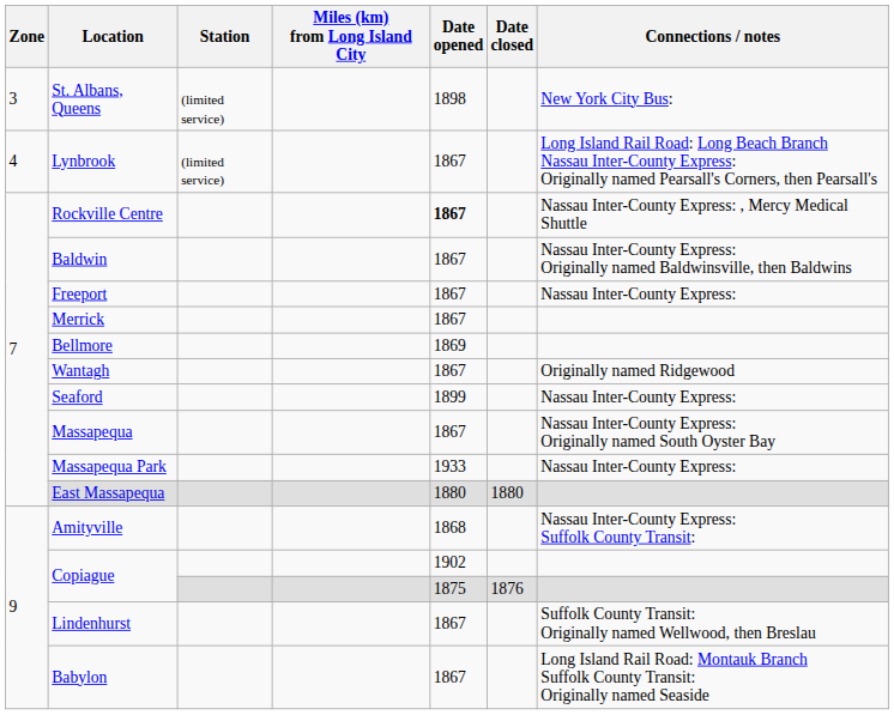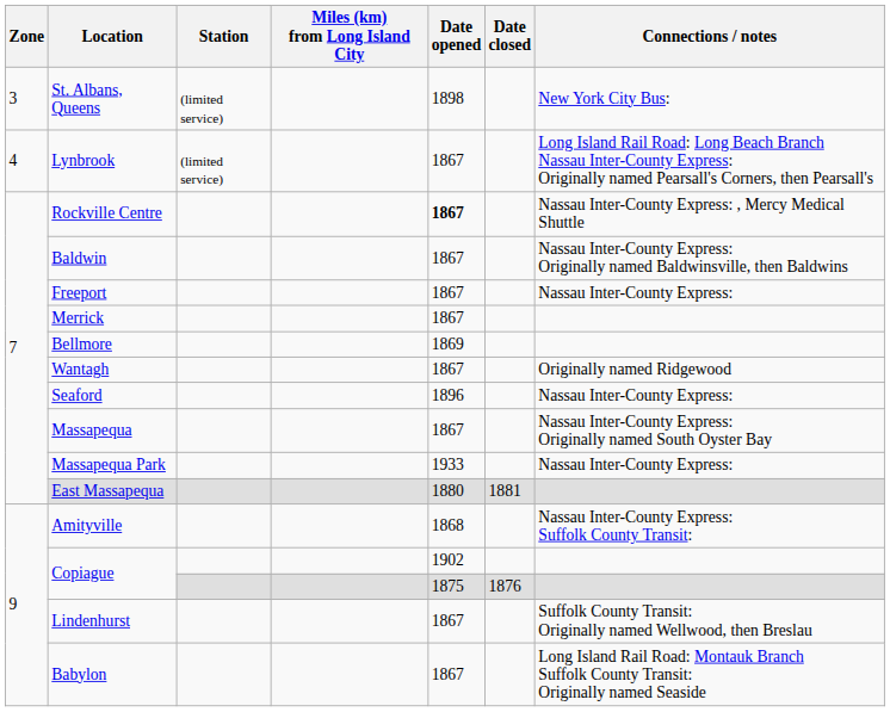 <table class="wikitable">
 <tr>
 <th>Zone</th>
 <th>Location</th>
 <th>Station</th>
 <th><a href='#'>Miles (km)</a><br>from <a href='#'>Long Island City</a></th>
 <th>Date<br>opened</th>
 <th>Date<br>closed</th>
 <th>Connections / notes</th>
 </tr>
 <tr>
 <td>3</td>
 <td><a href='#'>St. Albans, Queens</a></td>
 <td><br><small>(limited service)</small></td>
 <td></td>
 <td>1898</td>
 <td></td>
 <td><a href='#'>New York City Bus</a>: </td>
 </tr>
 <tr>
 <td>4</td>
 <td><a href='#'>Lynbrook</a></td>
 <td> <br><small>(limited service)</small></td>
 <td></td>
 <td>1867</td>
 <td></td>
 <td><a href='#'>Long Island Rail Road</a>: <a href='#'>Long Beach Branch</a><br><a href='#'>Nassau Inter-County Express</a>: <br>Originally named Pearsall's Corners, then Pearsall's</td>
 </tr>
 <tr>
 <td rowspan="10">7</td>
 <td><a href='#'>Rockville Centre</a></td>
 <td> </td>
 <td></td>
 <td><strong>1867</strong></td>
 <td></td>
 <td>Nassau Inter-County Express: , Mercy Medical Shuttle</td>
 </tr>
 <tr>
 <td><a href='#'>Baldwin</a></td>
 <td> </td>
 <td></td>
 <td>1867</td>
 <td></td>
 <td>Nassau Inter-County Express: <br>Originally named Baldwinsville, then Baldwins</td>
 </tr>
 <tr>
 <td><a href='#'>Freeport</a></td>
 <td> </td>
 <td></td>
 <td>1867</td>
 <td></td>
 <td>Nassau Inter-County Express: </td>
 </tr>
 <tr>
 <td><a href='#'>Merrick</a></td>
 <td> </td>
 <td></td>
 <td>1867</td>
 <td></td>
 <td></td>
 </tr>
 <tr>
 <td><a href='#'>Bellmore</a></td>
 <td> </td>
 <td></td>
 <td>1869</td>
 <td></td>
 <td></td>
 </tr>
 <tr>
 <td><a href='#'>Wantagh</a></td>
 <td> </td>
 <td></td>
 <td>1867</td>
 <td></td>
 <td>Originally named Ridgewood</td>
 </tr>
 <tr>
 <td><a href='#'>Seaford</a></td>
 <td> </td>
 <td></td>
-<td>1899</td>
+<td>1896</td>
 <td></td>
 <td>Nassau Inter-County Express: </td>
 </tr>
 <tr>
 <td><a href='#'>Massapequa</a></td>
 <td> </td>
 <td></td>
 <td>1867</td>
 <td></td>
 <td>Nassau Inter-County Express: <br>Originally named South Oyster Bay</td>
 </tr>
 <tr>
 <td><a href='#'>Massapequa Park</a></td>
 <td> </td>
 <td></td>
 <td>1933</td>
 <td></td>
 <td>Nassau Inter-County Express: </td>
 </tr>
 <tr bgcolor="dfdfdf">
 <td><a href='#'>East Massapequa</a></td>
 <td></td>
 <td></td>
 <td>1880</td>
-<td>1880</td>
+<td>1881</td>
 <td></td>
 </tr>
 <tr>
 <td rowspan="5">9</td>
 <td><a href='#'>Amityville</a></td>
 <td> </td>
 <td></td>
 <td>1868</td>
 <td></td>
 <td>Nassau Inter-County Express: <br><a href='#'>Suffolk County Transit</a>: </td>
 </tr>
 <tr>
 <td rowspan="2"><a href='#'>Copiague</a></td>
 <td> </td>
 <td></td>
 <td>1902</td>
 <td></td>
 <td></td>
 </tr>
 <tr bgcolor="dfdfdf">
 <td></td>
 <td></td>
 <td>1875</td>
 <td>1876</td>
 <td></td>
 </tr>
 <tr>
 <td><a href='#'>Lindenhurst</a></td>
 <td> </td>
 <td></td>
 <td>1867</td>
 <td></td>
 <td>Suffolk County Transit: <br>Originally named Wellwood, then Breslau</td>
 </tr>
 <tr>
 <td><a href='#'>Babylon</a></td>
 <td> </td>
 <td></td>
 <td>1867</td>
 <td></td>
 <td>Long Island Rail Road: <a href='#'>Montauk Branch</a><br>Suffolk County Transit: <br>Originally named Seaside</td>
 </tr>
 </table>
